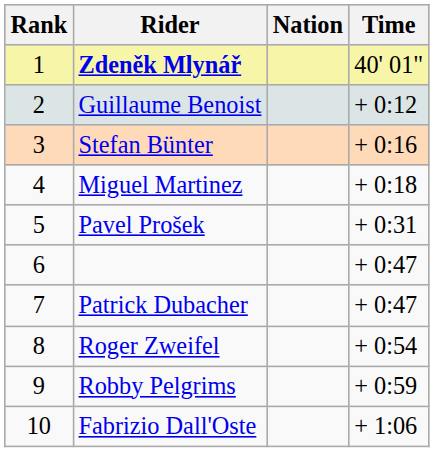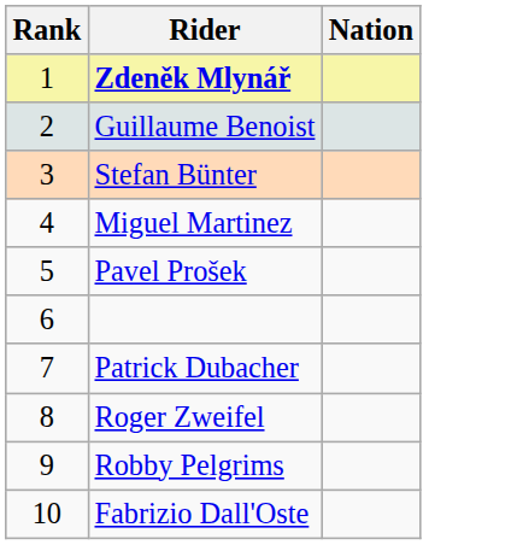 <table class="wikitable" style="font-size:95%;">
 <tr>
 <th>Rank</th>
 <th>Rider</th>
 <th>Nation</th>
-<th>Time</th>
 </tr>
 <tr bgcolor="#F7F6A8">
 <td align="center">1</td>
 <td><strong><a href='#'>Zdeněk Mlynář</a></strong></td>
 <td></td>
-<td>40' 01"</td>
 </tr>
 <tr bgcolor="#DCE5E5">
 <td align="center">2</td>
 <td><a href='#'>Guillaume Benoist</a></td>
 <td></td>
-<td>+ 0:12</td>
 </tr>
 <tr bgcolor="#FFDAB9">
 <td align="center">3</td>
 <td><a href='#'>Stefan Bünter</a></td>
 <td></td>
-<td>+ 0:16</td>
 </tr>
 <tr>
 <td align="center">4</td>
 <td><a href='#'>Miguel Martinez</a></td>
 <td></td>
-<td>+ 0:18</td>
 </tr>
 <tr>
 <td align="center">5</td>
 <td><a href='#'>Pavel Prošek</a></td>
 <td></td>
-<td>+ 0:31</td>
 </tr>
 <tr>
 <td align="center">6</td>
 <td></td>
 <td></td>
-<td>+ 0:47</td>
 </tr>
 <tr>
 <td align="center">7</td>
 <td><a href='#'>Patrick Dubacher</a></td>
 <td></td>
-<td>+ 0:47</td>
 </tr>
 <tr>
 <td align="center">8</td>
 <td><a href='#'>Roger Zweifel</a></td>
 <td></td>
-<td>+ 0:54</td>
 </tr>
 <tr>
 <td align="center">9</td>
 <td><a href='#'>Robby Pelgrims</a></td>
 <td></td>
-<td>+ 0:59</td>
 </tr>
 <tr>
 <td align="center">10</td>
 <td><a href='#'>Fabrizio Dall'Oste</a></td>
 <td></td>
-<td>+ 1:06</td>
 </tr>
 </table>
